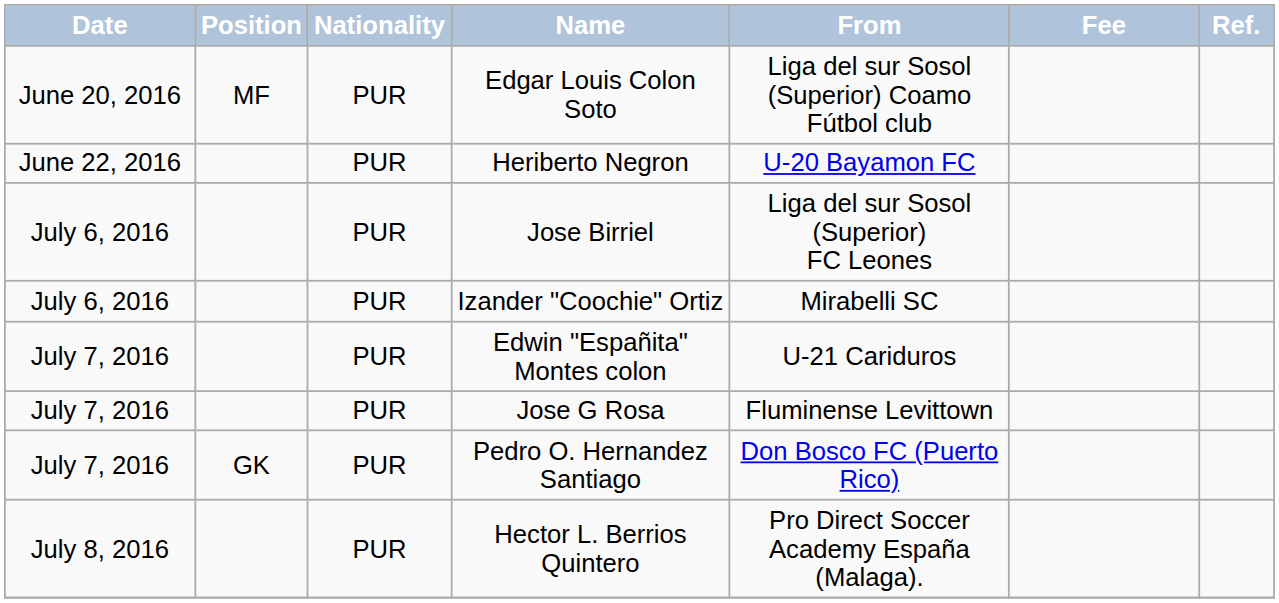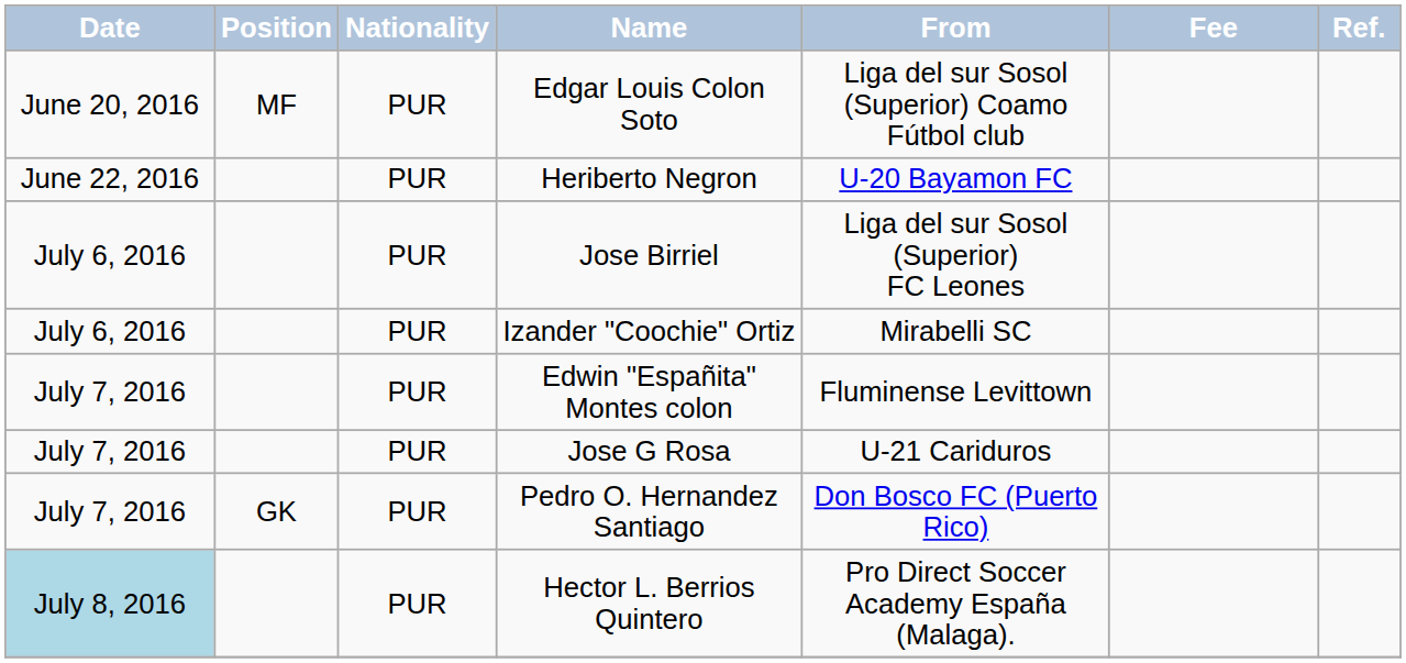 <table class="wikitable"  style="text-align:center; font-size:90%; ">
 <tr>
 <th style="background:#afc4db; color:white; width:100px;">Date</th>
 <th style="background:#afc4db; color:white; width:50px;">Position</th>
 <th style="background:#afc4db; color:white; width:50px;">Nationality</th>
 <th style="background:#afc4db; color:white; width:150px;">Name</th>
 <th style="background:#afc4db; color:white; width:150px;">From</th>
 <th style="background:#afc4db; color:white; width:100px;">Fee</th>
 <th style="background:#afc4db; color:white; width:35px;">Ref.</th>
 </tr>
 <tr>
 <td>June 20, 2016</td>
 <td>MF</td>
 <td>PUR</td>
 <td>Edgar Louis Colon Soto</td>
 <td>Liga del sur Sosol (Superior) Coamo Fútbol club</td>
 <td></td>
 <td></td>
 </tr>
 <tr>
 <td>June 22, 2016</td>
 <td></td>
 <td>PUR</td>
 <td>Heriberto Negron</td>
 <td><a href='#'>U-20 Bayamon FC</a></td>
 <td></td>
 <td></td>
 </tr>
 <tr>
 <td>July 6, 2016</td>
 <td></td>
 <td>PUR</td>
 <td>Jose Birriel</td>
 <td>Liga del sur Sosol (Superior) <br>  FC Leones</td>
 <td></td>
 <td></td>
 </tr>
 <tr>
 <td>July 6, 2016</td>
 <td></td>
 <td>PUR</td>
 <td>Izander "Coochie" Ortiz</td>
 <td>Mirabelli SC</td>
 <td></td>
 <td></td>
 </tr>
 <tr>
 <td>July 7, 2016</td>
 <td></td>
 <td>PUR</td>
 <td>Edwin "Españita" Montes colon</td>
-<td>U-21 Cariduros</td>
+<td>Fluminense Levittown</td>
 <td></td>
 <td></td>
 </tr>
 <tr>
 <td>July 7, 2016</td>
 <td></td>
 <td>PUR</td>
 <td>Jose G Rosa</td>
-<td>Fluminense Levittown</td>
+<td>U-21 Cariduros</td>
 <td></td>
 <td></td>
 </tr>
 <tr>
 <td>July 7, 2016</td>
 <td>GK</td>
 <td>PUR</td>
 <td>Pedro O. Hernandez Santiago</td>
 <td><a href='#'>Don Bosco FC (Puerto Rico)</a></td>
 <td></td>
 <td></td>
 </tr>
 <tr>
-<td>July 8, 2016</td>
+<td style="background: lightblue;">July 8, 2016</td>
 <td></td>
 <td>PUR</td>
 <td>Hector L. Berrios Quintero</td>
 <td>Pro Direct Soccer Academy España (Malaga).</td>
 <td></td>
 <td></td>
 </tr>
 <tr>
 </tr>
 </table>
